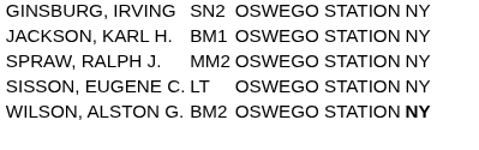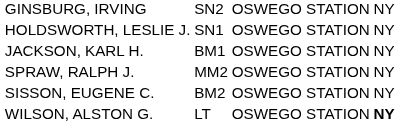 <table>
 <tr>
 <td>GINSBURG, IRVING</td>
 <td>SN2</td>
+<td>OSWEGO STATION</td>
+<td>NY</td>
+</tr>
+<tr>
+<td>HOLDSWORTH, LESLIE J.</td>
+<td>SN1</td>
 <td>OSWEGO STATION</td>
 <td>NY</td>
 </tr>
 <tr>
 <td>JACKSON, KARL H.</td>
 <td>BM1</td>
 <td>OSWEGO STATION</td>
 <td>NY</td>
 </tr>
 <tr>
 <td>SPRAW,	RALPH J.</td>
 <td>MM2</td>
 <td>OSWEGO STATION</td>
 <td>NY</td>
 </tr>
 <tr>
 <td>SISSON, EUGENE C.</td>
-<td>LT</td>
+<td>BM2</td>
 <td>OSWEGO STATION</td>
 <td>NY</td>
 </tr>
 <tr>
 <td>WILSON, ALSTON G.</td>
-<td>BM2</td>
+<td>LT</td>
 <td>OSWEGO STATION</td>
 <td><strong>NY</strong></td>
 </tr>
 </table>
